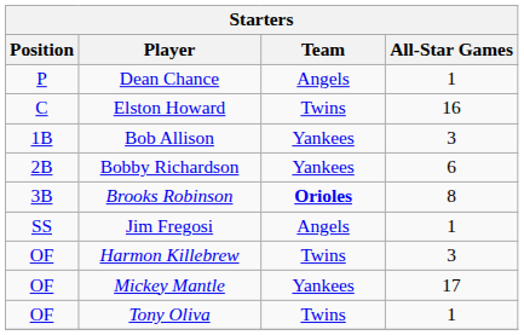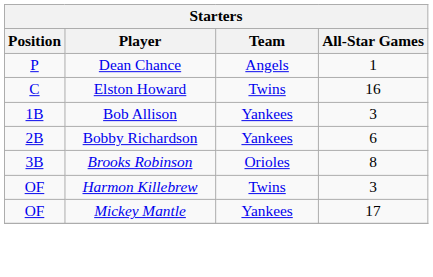 <table class="wikitable" style="font-size: 100%; text-align:right;">
 <tr>
 <th colspan="4">Starters</th>
 </tr>
 <tr>
 <th>Position</th>
 <th width="150">Player</th>
 <th width="100">Team</th>
 <th>All-Star Games</th>
 </tr>
 <tr>
 <td align="center"><a href='#'>P</a></td>
 <td align="center"><a href='#'>Dean Chance</a></td>
 <td align="center"><a href='#'>Angels</a></td>
 <td align="center">1</td>
 </tr>
 <tr>
 <td align="center"><a href='#'>C</a></td>
 <td align="center"><a href='#'>Elston Howard</a></td>
 <td align="center"><a href='#'>Twins</a></td>
 <td align="center">16</td>
 </tr>
 <tr>
 <td align="center"><a href='#'>1B</a></td>
 <td align="center"><a href='#'>Bob Allison</a></td>
 <td align="center"><a href='#'>Yankees</a></td>
 <td align="center">3</td>
 </tr>
 <tr>
 <td align="center"><a href='#'>2B</a></td>
 <td align="center"><a href='#'>Bobby Richardson</a></td>
 <td align="center"><a href='#'>Yankees</a></td>
 <td align="center">6</td>
 </tr>
 <tr>
 <td align="center"><a href='#'>3B</a></td>
 <td align="center"><em><a href='#'>Brooks Robinson</a></em></td>
-<td align="center"><strong><a href='#'>Orioles</a></strong></td>
+<td align="center"><a href='#'>Orioles</a></td>
 <td align="center">8</td>
-</tr>
-<tr>
-<td align="center"><a href='#'>SS</a></td>
-<td align="center"><a href='#'>Jim Fregosi</a></td>
-<td align="center"><a href='#'>Angels</a></td>
-<td align="center">1</td>
 </tr>
 <tr>
 <td align="center"><a href='#'>OF</a></td>
 <td align="center"><em><a href='#'>Harmon Killebrew</a></em></td>
 <td align="center"><a href='#'>Twins</a></td>
 <td align="center">3</td>
 </tr>
 <tr>
 <td align="center"><a href='#'>OF</a></td>
 <td align="center"><em><a href='#'>Mickey Mantle</a></em></td>
 <td align="center"><a href='#'>Yankees</a></td>
 <td align="center">17</td>
 </tr>
 <tr>
-<td align="center"><a href='#'>OF</a></td>
-<td align="center"><em><a href='#'>Tony Oliva</a></em></td>
-<td align="center"><a href='#'>Twins</a></td>
-<td align="center">1</td>
-</tr>
-<tr>
 </tr>
 </table>
